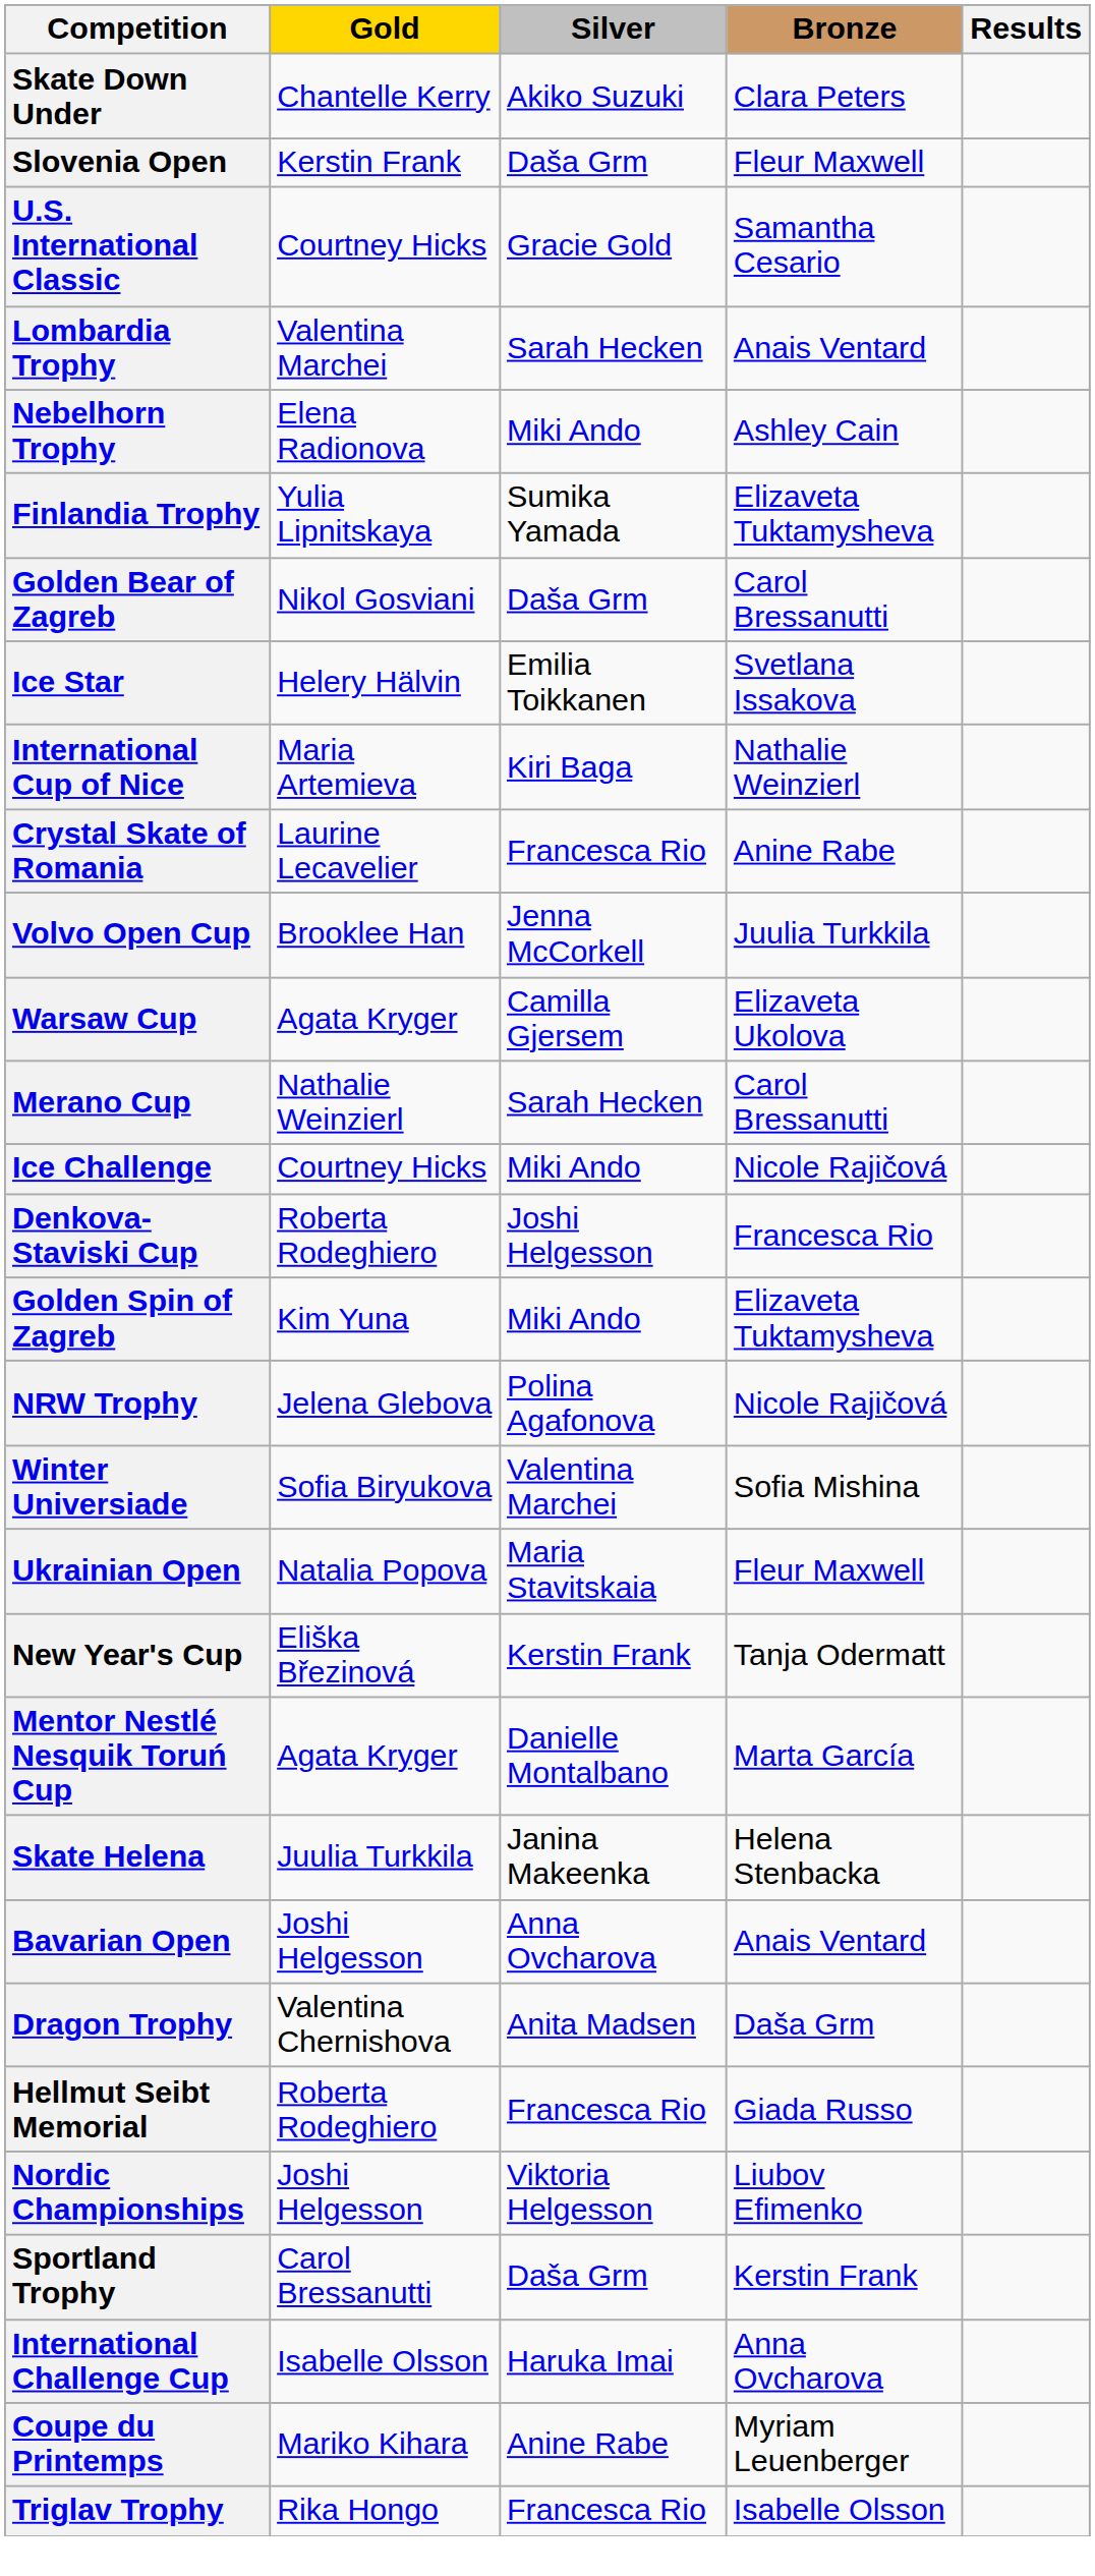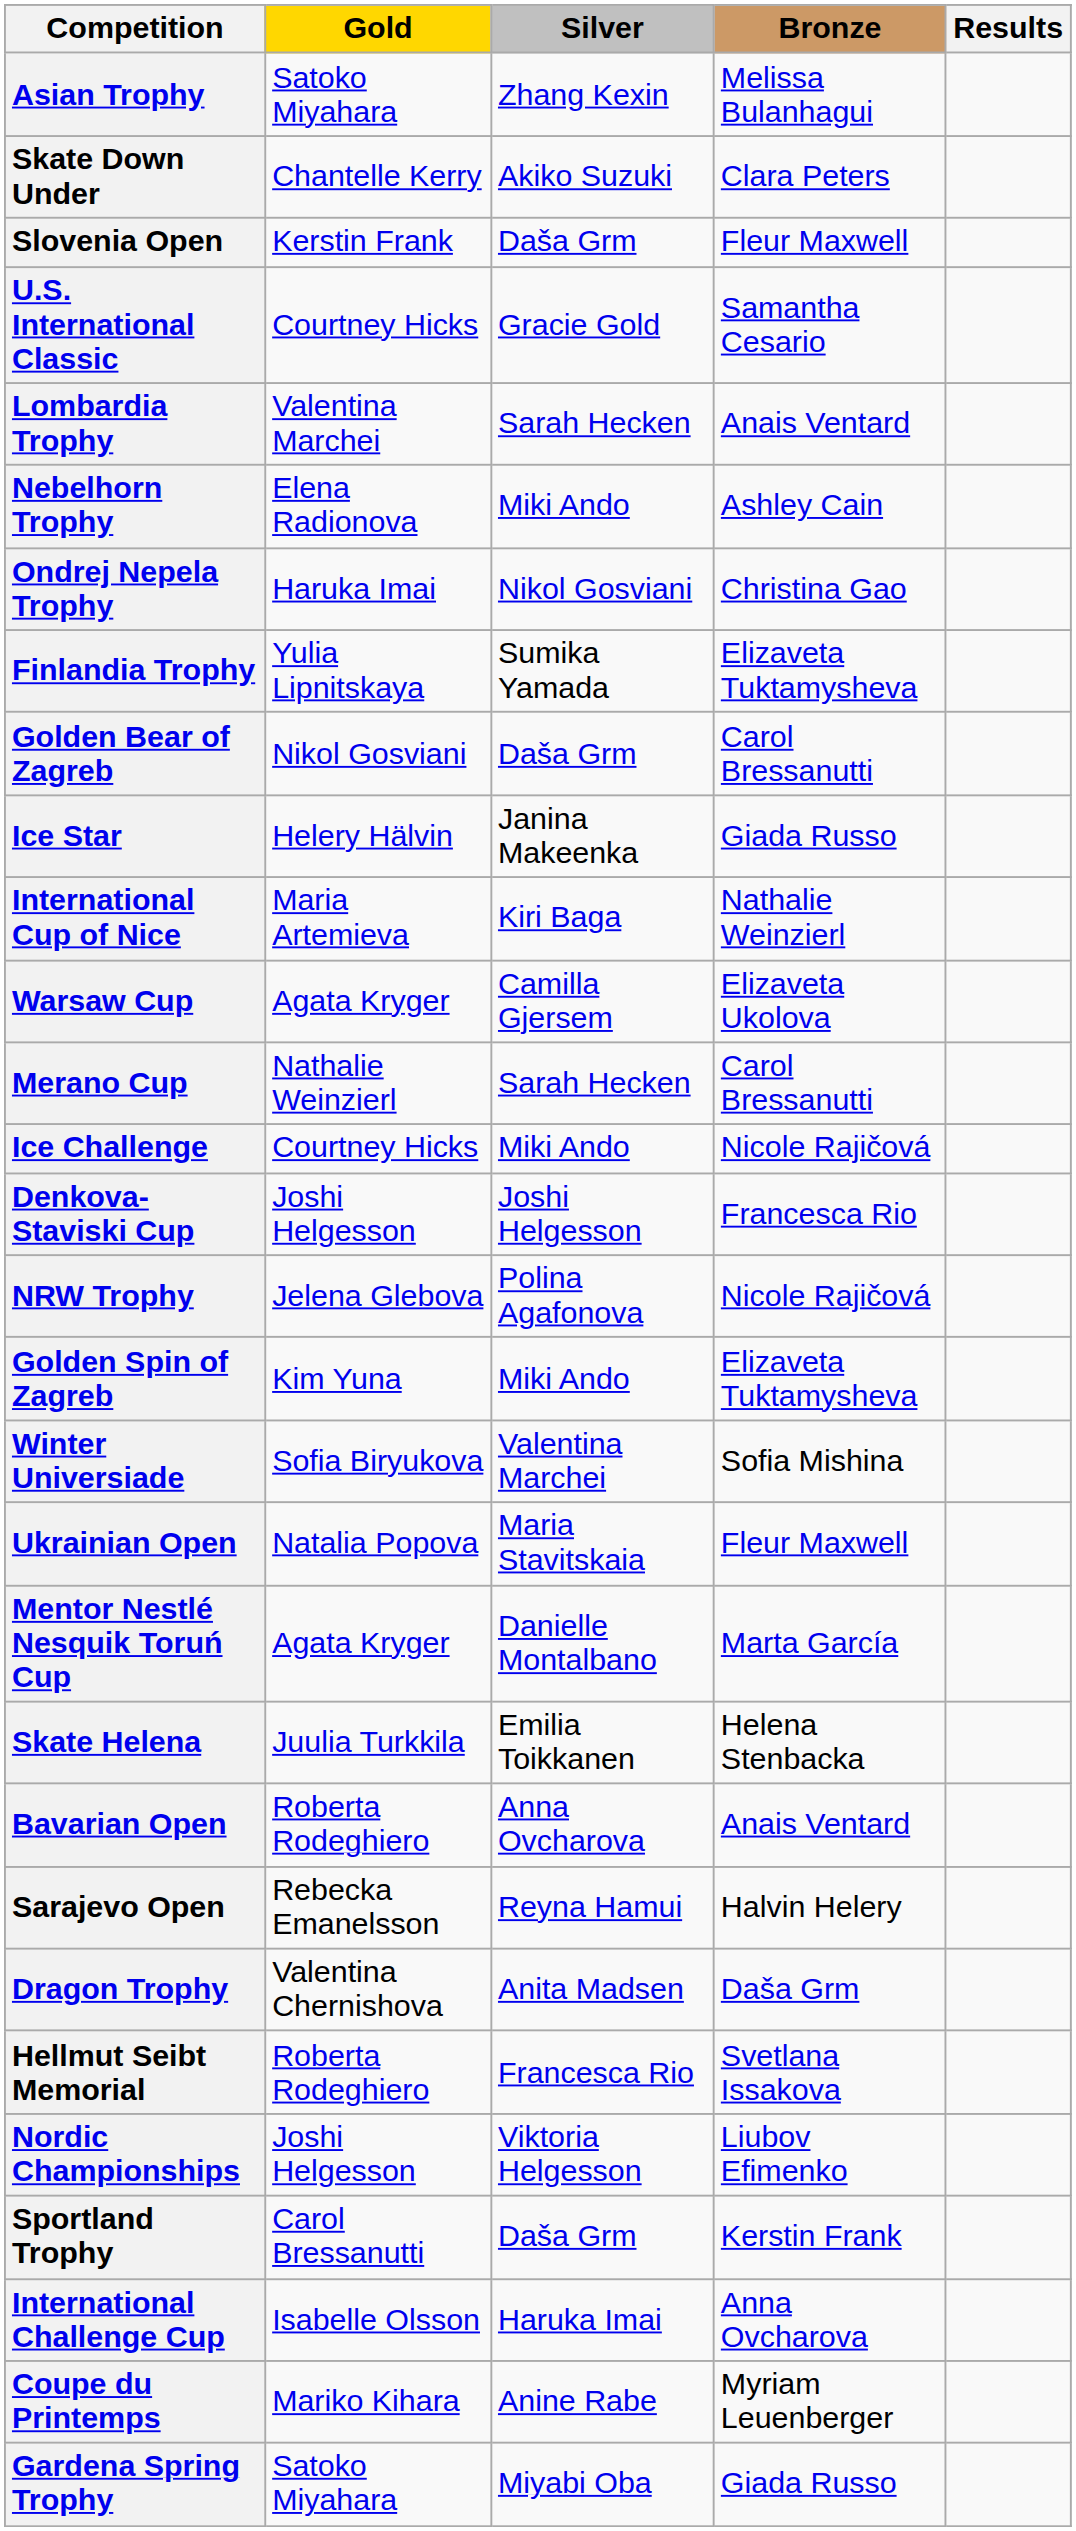 <table class="wikitable unsortable" style="text-align:left; width:90%;">
 <tr>
 <th scope="col" style="text-align:center; width:25%">Competition</th>
 <td scope="col" style="text-align:center; width:22.5%; background:gold"><strong>Gold</strong></td>
 <td scope="col" style="text-align:center; width:22.5%; background:silver"><strong>Silver</strong></td>
 <td scope="col" style="text-align:center; width:22.5%; background:#c96"><strong>Bronze</strong></td>
 <th scope="col" style="text-align:center; width:7.5%">Results</th>
+</tr>
+<tr>
+<th scope="row" style="text-align:left"> <a href='#'>Asian Trophy</a></th>
+<td> <a href='#'>Satoko Miyahara</a></td>
+<td> <a href='#'>Zhang Kexin</a></td>
+<td> <a href='#'>Melissa Bulanhagui</a></td>
+<td></td>
 </tr>
 <tr>
 <th scope="row" style="text-align:left"> Skate Down Under</th>
 <td> <a href='#'>Chantelle Kerry</a></td>
 <td> <a href='#'>Akiko Suzuki</a></td>
 <td> <a href='#'>Clara Peters</a></td>
 <td></td>
 </tr>
 <tr>
 <th scope="row" style="text-align:left"> Slovenia Open</th>
 <td> <a href='#'>Kerstin Frank</a></td>
 <td> <a href='#'>Daša Grm</a></td>
 <td> <a href='#'>Fleur Maxwell</a></td>
 <td></td>
 </tr>
 <tr>
 <th scope="row" style="text-align:left"> <a href='#'>U.S. International Classic</a></th>
 <td> <a href='#'>Courtney Hicks</a></td>
 <td> <a href='#'>Gracie Gold</a></td>
 <td> <a href='#'>Samantha Cesario</a></td>
 <td></td>
 </tr>
 <tr>
 <th scope="row" style="text-align:left"> <a href='#'>Lombardia Trophy</a></th>
 <td> <a href='#'>Valentina Marchei</a></td>
 <td> <a href='#'>Sarah Hecken</a></td>
 <td> <a href='#'>Anais Ventard</a></td>
 <td></td>
 </tr>
 <tr>
 <th scope="row" style="text-align:left"> <a href='#'>Nebelhorn Trophy</a></th>
 <td> <a href='#'>Elena Radionova</a></td>
 <td> <a href='#'>Miki Ando</a></td>
 <td> <a href='#'>Ashley Cain</a></td>
 <td></td>
 </tr>
 <tr>
+<th scope="row" style="text-align:left"> <a href='#'>Ondrej Nepela Trophy</a></th>
+<td> <a href='#'>Haruka Imai</a></td>
+<td> <a href='#'>Nikol Gosviani</a></td>
+<td> <a href='#'>Christina Gao</a></td>
+<td></td>
+</tr>
+<tr>
 <th scope="row" style="text-align:left"> <a href='#'>Finlandia Trophy</a></th>
 <td> <a href='#'>Yulia Lipnitskaya</a></td>
 <td> Sumika Yamada</td>
 <td> <a href='#'>Elizaveta Tuktamysheva</a></td>
 <td></td>
 </tr>
 <tr>
 <th scope="row" style="text-align:left"> <a href='#'>Golden Bear of Zagreb</a></th>
 <td> <a href='#'>Nikol Gosviani</a></td>
 <td> <a href='#'>Daša Grm</a></td>
 <td> <a href='#'>Carol Bressanutti</a></td>
 <td></td>
 </tr>
 <tr>
 <th scope="row" style="text-align:left"> <a href='#'>Ice Star</a></th>
 <td> <a href='#'>Helery Hälvin</a></td>
-<td> Emilia Toikkanen</td>
-<td> <a href='#'>Svetlana Issakova</a></td>
+<td> Janina Makeenka</td>
+<td> <a href='#'>Giada Russo</a></td>
 <td></td>
 </tr>
 <tr>
 <th scope="row" style="text-align:left"> <a href='#'>International Cup of Nice</a></th>
 <td> <a href='#'>Maria Artemieva</a></td>
 <td> <a href='#'>Kiri Baga</a></td>
 <td> <a href='#'>Nathalie Weinzierl</a></td>
-<td></td>
-</tr>
-<tr>
-<th scope="row" style="text-align:left"> <a href='#'>Crystal Skate of Romania</a></th>
-<td> <a href='#'>Laurine Lecavelier</a></td>
-<td> <a href='#'>Francesca Rio</a></td>
-<td> <a href='#'>Anine Rabe</a></td>
-<td></td>
-</tr>
-<tr>
-<th scope="row" style="text-align:left"> <a href='#'>Volvo Open Cup</a></th>
-<td> <a href='#'>Brooklee Han</a></td>
-<td> <a href='#'>Jenna McCorkell</a></td>
-<td> <a href='#'>Juulia Turkkila</a></td>
 <td></td>
 </tr>
 <tr>
 <th scope="row" style="text-align:left"> <a href='#'>Warsaw Cup</a></th>
 <td> <a href='#'>Agata Kryger</a></td>
 <td> <a href='#'>Camilla Gjersem</a></td>
 <td> <a href='#'>Elizaveta Ukolova</a></td>
 <td></td>
 </tr>
 <tr>
 <th scope="row" style="text-align:left"> <a href='#'>Merano Cup</a></th>
 <td> <a href='#'>Nathalie Weinzierl</a></td>
 <td> <a href='#'>Sarah Hecken</a></td>
 <td> <a href='#'>Carol Bressanutti</a></td>
 <td></td>
 </tr>
 <tr>
 <th scope="row" style="text-align:left"> <a href='#'>Ice Challenge</a></th>
 <td> <a href='#'>Courtney Hicks</a></td>
 <td> <a href='#'>Miki Ando</a></td>
 <td> <a href='#'>Nicole Rajičová</a></td>
 <td></td>
 </tr>
 <tr>
 <th scope="row" style="text-align:left"> <a href='#'>Denkova-Staviski Cup</a></th>
-<td> <a href='#'>Roberta Rodeghiero</a></td>
+<td> <a href='#'>Joshi Helgesson</a></td>
 <td> <a href='#'>Joshi Helgesson</a></td>
 <td> <a href='#'>Francesca Rio</a></td>
+<td></td>
+</tr>
+<tr>
+<th scope="row" style="text-align:left"> <a href='#'>NRW Trophy</a></th>
+<td> <a href='#'>Jelena Glebova</a></td>
+<td> <a href='#'>Polina Agafonova</a></td>
+<td> <a href='#'>Nicole Rajičová</a></td>
 <td></td>
 </tr>
 <tr>
 <th scope="row" style="text-align:left"> <a href='#'>Golden Spin of Zagreb</a></th>
 <td> <a href='#'>Kim Yuna</a></td>
 <td> <a href='#'>Miki Ando</a></td>
 <td> <a href='#'>Elizaveta Tuktamysheva</a></td>
-<td></td>
-</tr>
-<tr>
-<th scope="row" style="text-align:left"> <a href='#'>NRW Trophy</a></th>
-<td> <a href='#'>Jelena Glebova</a></td>
-<td> <a href='#'>Polina Agafonova</a></td>
-<td> <a href='#'>Nicole Rajičová</a></td>
 <td></td>
 </tr>
 <tr>
 <th scope="row" style="text-align:left"> <a href='#'>Winter Universiade</a></th>
 <td> <a href='#'>Sofia Biryukova</a></td>
 <td> <a href='#'>Valentina Marchei</a></td>
 <td> Sofia Mishina</td>
 <td></td>
 </tr>
 <tr>
 <th scope="row" style="text-align:left"> <a href='#'>Ukrainian Open</a></th>
 <td> <a href='#'>Natalia Popova</a></td>
 <td> <a href='#'>Maria Stavitskaia</a></td>
 <td> <a href='#'>Fleur Maxwell</a></td>
 <td></td>
 </tr>
 <tr>
-<th scope="row" style="text-align:left"> New Year's Cup</th>
-<td> <a href='#'>Eliška Březinová</a></td>
-<td> <a href='#'>Kerstin Frank</a></td>
-<td> Tanja Odermatt</td>
-<td></td>
-</tr>
-<tr>
 <th scope="row" style="text-align:left"> <a href='#'>Mentor Nestlé Nesquik Toruń Cup</a></th>
 <td> <a href='#'>Agata Kryger</a></td>
 <td> <a href='#'>Danielle Montalbano</a></td>
 <td> <a href='#'>Marta García</a></td>
 <td></td>
 </tr>
 <tr>
 <th scope="row" style="text-align:left"> <a href='#'>Skate Helena</a></th>
 <td> <a href='#'>Juulia Turkkila</a></td>
-<td> Janina Makeenka</td>
+<td> Emilia Toikkanen</td>
 <td> Helena Stenbacka</td>
 <td></td>
 </tr>
 <tr>
 <th scope="row" style="text-align:left"> <a href='#'>Bavarian Open</a></th>
-<td> <a href='#'>Joshi Helgesson</a></td>
+<td> <a href='#'>Roberta Rodeghiero</a></td>
 <td> <a href='#'>Anna Ovcharova</a></td>
 <td> <a href='#'>Anais Ventard</a></td>
+<td></td>
+</tr>
+<tr>
+<th scope="row" style="text-align:left"> Sarajevo Open</th>
+<td> Rebecka Emanelsson</td>
+<td> <a href='#'>Reyna Hamui</a></td>
+<td> Halvin Helery</td>
 <td></td>
 </tr>
 <tr>
 <th scope="row" style="text-align:left"> <a href='#'>Dragon Trophy</a></th>
 <td> Valentina Chernishova</td>
 <td> <a href='#'>Anita Madsen</a></td>
 <td> <a href='#'>Daša Grm</a></td>
 <td></td>
 </tr>
 <tr>
 <th scope="row" style="text-align:left"> Hellmut Seibt Memorial</th>
 <td> <a href='#'>Roberta Rodeghiero</a></td>
 <td> <a href='#'>Francesca Rio</a></td>
-<td> <a href='#'>Giada Russo</a></td>
+<td> <a href='#'>Svetlana Issakova</a></td>
 <td></td>
 </tr>
 <tr>
 <th scope="row" style="text-align:left"> <a href='#'>Nordic Championships</a></th>
 <td> <a href='#'>Joshi Helgesson</a></td>
 <td> <a href='#'>Viktoria Helgesson</a></td>
 <td> <a href='#'>Liubov Efimenko</a></td>
 <td></td>
 </tr>
 <tr>
 <th scope="row" style="text-align:left"> Sportland Trophy</th>
 <td> <a href='#'>Carol Bressanutti</a></td>
 <td> <a href='#'>Daša Grm</a></td>
 <td> <a href='#'>Kerstin Frank</a></td>
 <td></td>
 </tr>
 <tr>
 <th scope="row" style="text-align:left"> <a href='#'>International Challenge Cup</a></th>
 <td> <a href='#'>Isabelle Olsson</a></td>
 <td> <a href='#'>Haruka Imai</a></td>
 <td> <a href='#'>Anna Ovcharova</a></td>
 <td></td>
 </tr>
 <tr>
 <th scope="row" style="text-align:left"> <a href='#'>Coupe du Printemps</a></th>
 <td> <a href='#'>Mariko Kihara</a></td>
 <td> <a href='#'>Anine Rabe</a></td>
 <td> Myriam Leuenberger</td>
 <td></td>
 </tr>
 <tr>
-<th scope="row" style="text-align:left"> <a href='#'>Triglav Trophy</a></th>
-<td> <a href='#'>Rika Hongo</a></td>
-<td> <a href='#'>Francesca Rio</a></td>
-<td> <a href='#'>Isabelle Olsson</a></td>
+<th scope="row" style="text-align:left"> <a href='#'>Gardena Spring Trophy</a></th>
+<td> <a href='#'>Satoko Miyahara</a></td>
+<td> <a href='#'>Miyabi Oba</a></td>
+<td> <a href='#'>Giada Russo</a></td>
 <td></td>
 </tr>
 </table>
